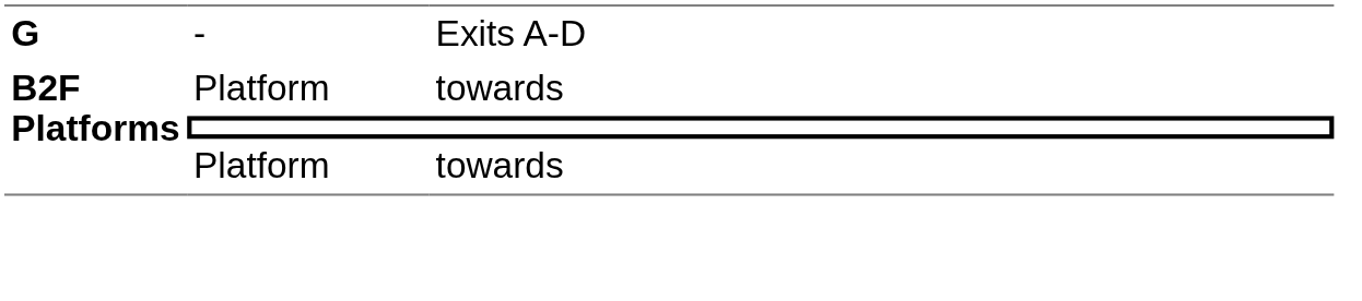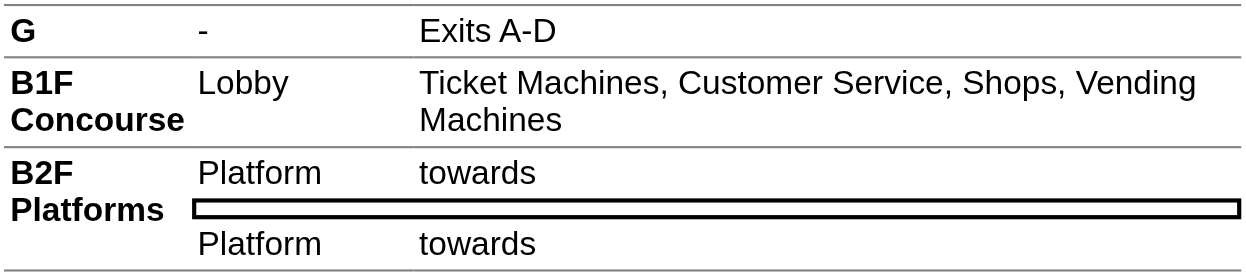 <table table border=0 cellspacing=0 cellpadding=3>
 <tr>
 <td style="border-top:solid 1px gray;" width=50 valign=top><strong>G</strong></td>
 <td style="border-top:solid 1px gray;" width=100 valign=top>-</td>
 <td style="border-top:solid 1px gray;" width=390 valign=top>Exits A-D</td>
+</tr>
+<tr>
+<td style="border-bottom:solid 1px gray; border-top:solid 1px gray;" valign=top width=50><strong>B1F<br>Concourse</strong></td>
+<td style="border-bottom:solid 1px gray; border-top:solid 1px gray;" valign=top width=100>Lobby</td>
+<td style="border-bottom:solid 1px gray; border-top:solid 1px gray;" valign=top width=390>Ticket Machines, Customer Service, Shops, Vending Machines</td>
 </tr>
 <tr>
 <td style="border-bottom:solid 1px gray;" rowspan=4 valign=top><strong>B2F<br>Platforms</strong></td>
 <td>Platform</td>
 <td>  towards  </td>
 </tr>
 <tr>
 <td style="border-right:solid 2px black;border-left:solid 2px black;border-top:solid 2px black;border-bottom:solid 2px black;text-align:center;" colspan=2></td>
 </tr>
 <tr>
 <td style="border-bottom:solid 1px gray;">Platform</td>
 <td style="border-bottom:solid 1px gray;">  towards   </td>
 </tr>
 </table>
